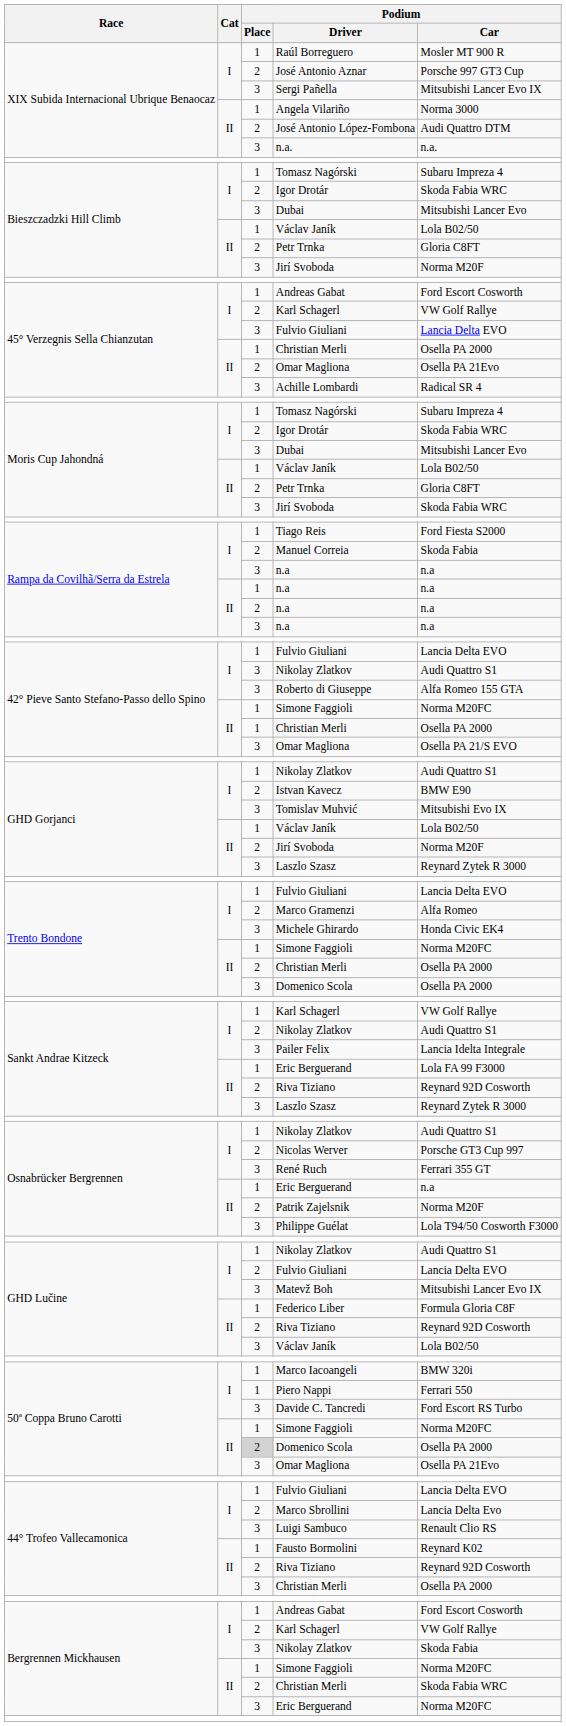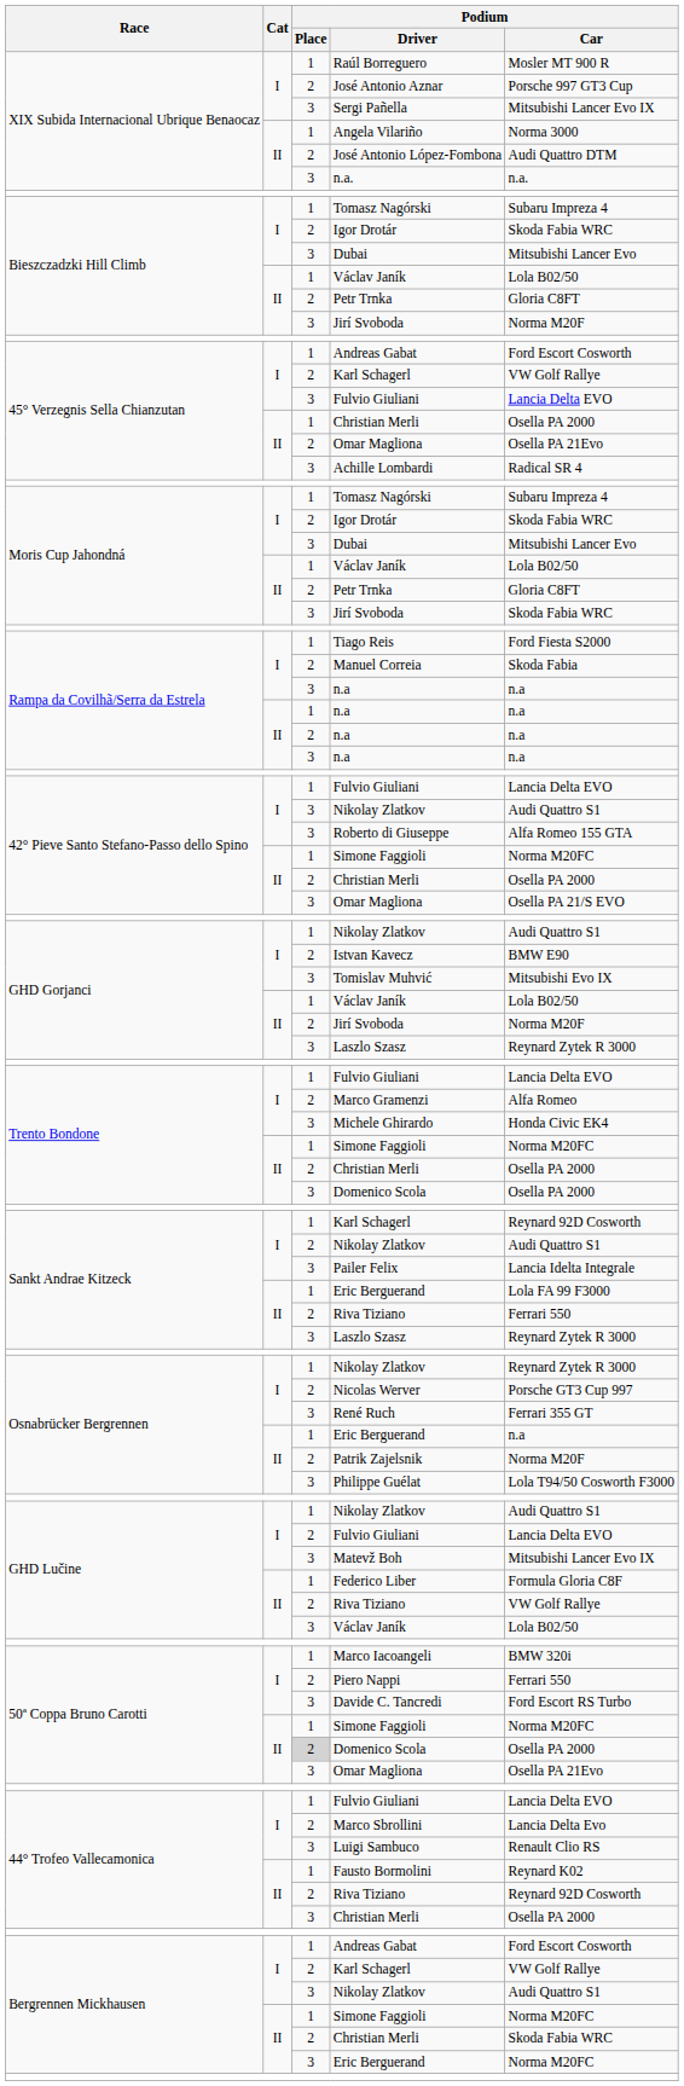 <table class="wikitable" style="font-size:85%;">
 <tr>
 <th rowspan=2>Race</th>
 <th rowspan=2>Cat</th>
 <th colspan=4>Podium</th>
 </tr>
 <tr>
 <th>Place</th>
 <th>Driver</th>
 <th>Car</th>
 </tr>
 <tr>
 <td rowspan=6> XIX Subida Internacional Ubrique Benaocaz</td>
 <td rowspan="3" style="text-align:center;">I</td>
 <td align=center>1</td>
 <td> Raúl Borreguero</td>
 <td>Mosler MT 900 R</td>
 </tr>
 <tr>
 <td align=center>2</td>
 <td> José Antonio Aznar</td>
 <td>Porsche 997 GT3 Cup</td>
 </tr>
 <tr>
 <td align=center>3</td>
 <td> Sergi Pañella</td>
 <td>Mitsubishi Lancer Evo IX</td>
 </tr>
 <tr>
 <td rowspan="3" style="text-align:center;">II</td>
 <td align=center>1</td>
 <td> Angela Vilariño</td>
 <td>Norma 3000</td>
 </tr>
 <tr>
 <td align=center>2</td>
 <td> José Antonio López-Fombona</td>
 <td>Audi Quattro DTM</td>
 </tr>
 <tr>
 <td align=center>3</td>
 <td>n.a.</td>
 <td>n.a.</td>
 </tr>
 <tr style="background:white;">
 <td colspan="6"></td>
 </tr>
 <tr>
 <td rowspan=6> Bieszczadzki Hill Climb</td>
 <td rowspan="3" style="text-align:center;">I</td>
 <td align=center>1</td>
 <td> Tomasz Nagórski</td>
 <td>Subaru Impreza 4</td>
 </tr>
 <tr>
 <td align=center>2</td>
 <td> Igor Drotár</td>
 <td>Skoda Fabia WRC</td>
 </tr>
 <tr>
 <td align=center>3</td>
 <td> Dubai</td>
 <td>Mitsubishi Lancer Evo</td>
 </tr>
 <tr>
 <td rowspan="3" style="text-align:center;">II</td>
 <td align=center>1</td>
 <td> Václav Janík</td>
 <td>Lola B02/50</td>
 </tr>
 <tr>
 <td align=center>2</td>
 <td> Petr Trnka</td>
 <td>Gloria C8FT</td>
 </tr>
 <tr>
 <td align=center>3</td>
 <td> Jirí Svoboda</td>
 <td>Norma M20F</td>
 </tr>
 <tr style="background:white;">
 <td colspan="6"></td>
 </tr>
 <tr>
 <td rowspan=6> 45° Verzegnis Sella Chianzutan</td>
 <td rowspan="3" style="text-align:center;">I</td>
 <td align=center>1</td>
 <td> Andreas Gabat</td>
 <td>Ford Escort Cosworth</td>
 </tr>
 <tr>
 <td align=center>2</td>
 <td> Karl Schagerl</td>
 <td>VW Golf Rallye</td>
 </tr>
 <tr>
 <td align=center>3</td>
 <td> Fulvio Giuliani</td>
 <td><a href='#'>Lancia Delta</a> EVO</td>
 </tr>
 <tr>
 <td rowspan="3" style="text-align:center;">II</td>
 <td align=center>1</td>
 <td> Christian Merli</td>
 <td>Osella PA 2000</td>
 </tr>
 <tr>
 <td align=center>2</td>
 <td> Omar Magliona</td>
 <td>Osella PA 21Evo</td>
 </tr>
 <tr>
 <td align=center>3</td>
 <td> Achille Lombardi</td>
 <td>Radical SR 4</td>
 </tr>
 <tr style="background:white;">
 <td colspan="6"></td>
 </tr>
 <tr>
 <td rowspan=6> Moris Cup Jahondná</td>
 <td rowspan="3" style="text-align:center;">I</td>
 <td align=center>1</td>
 <td> Tomasz Nagórski</td>
 <td>Subaru Impreza 4</td>
 </tr>
 <tr>
 <td align=center>2</td>
 <td> Igor Drotár</td>
 <td>Skoda Fabia WRC</td>
 </tr>
 <tr>
 <td align=center>3</td>
 <td> Dubai</td>
 <td>Mitsubishi Lancer Evo</td>
 </tr>
 <tr>
 <td rowspan="3" style="text-align:center;">II</td>
 <td align=center>1</td>
 <td> Václav Janík</td>
 <td>Lola B02/50</td>
 </tr>
 <tr>
 <td align=center>2</td>
 <td> Petr Trnka</td>
 <td>Gloria C8FT</td>
 </tr>
 <tr>
 <td align=center>3</td>
 <td> Jirí Svoboda</td>
 <td>Skoda Fabia WRC</td>
 </tr>
 <tr style="background:white;">
 <td colspan="6"></td>
 </tr>
 <tr>
 <td rowspan=6> <a href='#'>Rampa da Covilhã/Serra da Estrela</a></td>
 <td rowspan="3" style="text-align:center;">I</td>
 <td align=center>1</td>
 <td> Tiago Reis</td>
 <td>Ford Fiesta S2000</td>
 </tr>
 <tr>
 <td align=center>2</td>
 <td> Manuel Correia</td>
 <td>Skoda Fabia</td>
 </tr>
 <tr>
 <td align=center>3</td>
 <td>n.a</td>
 <td>n.a</td>
 </tr>
 <tr>
 <td rowspan="3" style="text-align:center;">II</td>
 <td align=center>1</td>
 <td>n.a</td>
 <td>n.a</td>
 </tr>
 <tr>
 <td align=center>2</td>
 <td>n.a</td>
 <td>n.a</td>
 </tr>
 <tr>
 <td align=center>3</td>
 <td>n.a</td>
 <td>n.a</td>
 </tr>
 <tr style="background:white;">
 <td colspan="6"></td>
 </tr>
 <tr>
 <td rowspan=6> 42° Pieve Santo Stefano-Passo dello Spino</td>
 <td rowspan="3" style="text-align:center;">I</td>
 <td align=center>1</td>
 <td> Fulvio Giuliani</td>
 <td>Lancia Delta EVO</td>
 </tr>
 <tr>
 <td align=center>3</td>
 <td> Nikolay Zlatkov</td>
 <td>Audi Quattro S1</td>
 </tr>
 <tr>
 <td align=center>3</td>
 <td> Roberto di Giuseppe</td>
 <td>Alfa Romeo 155 GTA</td>
 </tr>
 <tr>
 <td rowspan="3" style="text-align:center;">II</td>
 <td align=center>1</td>
 <td> Simone Faggioli</td>
 <td>Norma M20FC</td>
 </tr>
 <tr>
-<td align=center>1</td>
+<td align=center>2</td>
 <td> Christian Merli</td>
 <td>Osella PA 2000</td>
 </tr>
 <tr>
 <td align=center>3</td>
 <td> Omar Magliona</td>
 <td>Osella PA 21/S EVO</td>
 </tr>
 <tr style="background:white;">
 <td colspan="6"></td>
 </tr>
 <tr>
 <td rowspan=6> GHD Gorjanci</td>
 <td rowspan="3" style="text-align:center;">I</td>
 <td align=center>1</td>
 <td> Nikolay Zlatkov</td>
 <td>Audi Quattro S1</td>
 </tr>
 <tr>
 <td align=center>2</td>
 <td> Istvan Kavecz</td>
 <td>BMW E90</td>
 </tr>
 <tr>
 <td align=center>3</td>
 <td> Tomislav Muhvić</td>
 <td>Mitsubishi Evo IX</td>
 </tr>
 <tr>
 <td rowspan="3" style="text-align:center;">II</td>
 <td align=center>1</td>
 <td> Václav Janík</td>
 <td>Lola B02/50</td>
 </tr>
 <tr>
 <td align=center>2</td>
 <td> Jirí Svoboda</td>
 <td>Norma M20F</td>
 </tr>
 <tr>
 <td align=center>3</td>
 <td> Laszlo Szasz</td>
 <td>Reynard Zytek R 3000</td>
 </tr>
 <tr style="background:white;">
 <td colspan="6"></td>
 </tr>
 <tr>
 <td rowspan=6> <a href='#'>Trento Bondone</a></td>
 <td rowspan="3" style="text-align:center;">I</td>
 <td align=center>1</td>
 <td> Fulvio Giuliani</td>
 <td>Lancia Delta EVO</td>
 </tr>
 <tr>
 <td align=center>2</td>
 <td> Marco Gramenzi</td>
 <td>Alfa Romeo</td>
 </tr>
 <tr>
 <td align=center>3</td>
 <td> Michele Ghirardo</td>
 <td>Honda Civic EK4</td>
 </tr>
 <tr>
 <td rowspan="3" style="text-align:center;">II</td>
 <td align=center>1</td>
 <td> Simone Faggioli</td>
 <td>Norma M20FC</td>
 </tr>
 <tr>
 <td align=center>2</td>
 <td> Christian Merli</td>
 <td>Osella PA 2000</td>
 </tr>
 <tr>
 <td align=center>3</td>
 <td> Domenico Scola</td>
 <td>Osella PA 2000</td>
 </tr>
 <tr style="background:white;">
 <td colspan="6"></td>
 </tr>
 <tr>
 <td rowspan=6> Sankt Andrae Kitzeck</td>
 <td rowspan="3" style="text-align:center;">I</td>
 <td align=center>1</td>
 <td> Karl Schagerl</td>
-<td>VW Golf Rallye</td>
+<td>Reynard 92D Cosworth</td>
 </tr>
 <tr>
 <td align=center>2</td>
 <td> Nikolay Zlatkov</td>
 <td>Audi Quattro S1</td>
 </tr>
 <tr>
 <td align=center>3</td>
 <td> Pailer Felix</td>
 <td>Lancia Idelta Integrale</td>
 </tr>
 <tr>
 <td rowspan="3" style="text-align:center;">II</td>
 <td align=center>1</td>
 <td> Eric Berguerand</td>
 <td>Lola FA 99 F3000</td>
 </tr>
 <tr>
 <td align=center>2</td>
 <td> Riva Tiziano</td>
-<td>Reynard 92D Cosworth</td>
+<td>Ferrari 550</td>
 </tr>
 <tr>
 <td align=center>3</td>
 <td> Laszlo Szasz</td>
 <td>Reynard Zytek R 3000</td>
 </tr>
 <tr style="background:white;">
 <td colspan="6"></td>
 </tr>
 <tr>
 <td rowspan=6> Osnabrücker Bergrennen</td>
 <td rowspan="3" style="text-align:center;">I</td>
 <td align=center>1</td>
 <td> Nikolay Zlatkov</td>
-<td>Audi Quattro S1</td>
+<td>Reynard Zytek R 3000</td>
 </tr>
 <tr>
 <td align=center>2</td>
 <td> Nicolas Werver</td>
 <td>Porsche GT3 Cup 997</td>
 </tr>
 <tr>
 <td align=center>3</td>
 <td> René Ruch</td>
 <td>Ferrari 355 GT</td>
 </tr>
 <tr>
 <td rowspan="3" style="text-align:center;">II</td>
 <td align=center>1</td>
 <td> Eric Berguerand</td>
 <td>n.a</td>
 </tr>
 <tr>
 <td align=center>2</td>
 <td> Patrik Zajelsnik</td>
 <td>Norma M20F</td>
 </tr>
 <tr>
 <td align=center>3</td>
 <td> Philippe Guélat</td>
 <td>Lola T94/50 Cosworth F3000</td>
 </tr>
 <tr style="background:white;">
 <td colspan="6"></td>
 </tr>
 <tr>
 <td rowspan=6> GHD Lučine</td>
 <td rowspan="3" style="text-align:center;">I</td>
 <td align=center>1</td>
 <td> Nikolay Zlatkov</td>
 <td>Audi Quattro S1</td>
 </tr>
 <tr>
 <td align=center>2</td>
 <td> Fulvio Giuliani</td>
 <td>Lancia Delta EVO</td>
 </tr>
 <tr>
 <td align=center>3</td>
 <td> Matevž Boh</td>
 <td>Mitsubishi Lancer Evo IX</td>
 </tr>
 <tr>
 <td rowspan="3" style="text-align:center;">II</td>
 <td align=center>1</td>
 <td> Federico Liber</td>
 <td>Formula Gloria C8F</td>
 </tr>
 <tr>
 <td align=center>2</td>
 <td> Riva Tiziano</td>
-<td>Reynard 92D Cosworth</td>
+<td>VW Golf Rallye</td>
 </tr>
 <tr>
 <td align=center>3</td>
 <td> Václav Janík</td>
 <td>Lola B02/50</td>
 </tr>
 <tr style="background:white;">
 <td colspan="6"></td>
 </tr>
 <tr>
 <td rowspan=6> 50ª Coppa Bruno Carotti</td>
 <td rowspan="3" style="text-align:center;">I</td>
 <td align=center>1</td>
 <td> Marco Iacoangeli</td>
 <td>BMW 320i</td>
 </tr>
 <tr>
-<td align=center>1</td>
+<td align=center>2</td>
 <td> Piero Nappi</td>
 <td>Ferrari 550</td>
 </tr>
 <tr>
 <td align=center>3</td>
 <td> Davide C. Tancredi</td>
 <td>Ford Escort RS Turbo</td>
 </tr>
 <tr>
 <td rowspan="3" style="text-align:center;">II</td>
 <td align=center>1</td>
 <td> Simone Faggioli</td>
 <td>Norma M20FC</td>
 </tr>
 <tr>
 <td align=center style="background: lightgrey;">2</td>
 <td> Domenico Scola</td>
 <td>Osella PA 2000</td>
 </tr>
 <tr>
 <td align=center>3</td>
 <td> Omar Magliona</td>
 <td>Osella PA 21Evo</td>
 </tr>
 <tr style="background:white;">
 <td colspan="6"></td>
 </tr>
 <tr>
 <td rowspan=6>  44° Trofeo Vallecamonica</td>
 <td rowspan="3" style="text-align:center;">I</td>
 <td align=center>1</td>
 <td> Fulvio Giuliani</td>
 <td>Lancia Delta EVO</td>
 </tr>
 <tr>
 <td align=center>2</td>
 <td> Marco Sbrollini</td>
 <td>Lancia Delta Evo</td>
 </tr>
 <tr>
 <td align=center>3</td>
 <td> Luigi Sambuco</td>
 <td>Renault Clio RS</td>
 </tr>
 <tr>
 <td rowspan="3" style="text-align:center;">II</td>
 <td align=center>1</td>
 <td> Fausto Bormolini</td>
 <td>Reynard K02</td>
 </tr>
 <tr>
 <td align=center>2</td>
 <td> Riva Tiziano</td>
 <td>Reynard 92D Cosworth</td>
 </tr>
 <tr>
 <td align=center>3</td>
 <td> Christian Merli</td>
 <td>Osella PA 2000</td>
 </tr>
 <tr style="background:white;">
 <td colspan="6"></td>
 </tr>
 <tr>
 <td rowspan=6> Bergrennen Mickhausen</td>
 <td rowspan="3" style="text-align:center;">I</td>
 <td align=center>1</td>
 <td> Andreas Gabat</td>
 <td>Ford Escort Cosworth</td>
 </tr>
 <tr>
 <td align=center>2</td>
 <td> Karl Schagerl</td>
 <td>VW Golf Rallye</td>
 </tr>
 <tr>
 <td align=center>3</td>
 <td> Nikolay Zlatkov</td>
-<td>Skoda Fabia</td>
+<td>Audi Quattro S1</td>
 </tr>
 <tr>
 <td rowspan="3" style="text-align:center;">II</td>
 <td align=center>1</td>
 <td> Simone Faggioli</td>
 <td>Norma M20FC</td>
 </tr>
 <tr>
 <td align=center>2</td>
 <td> Christian Merli</td>
 <td>Skoda Fabia WRC</td>
 </tr>
 <tr>
 <td align=center>3</td>
 <td> Eric Berguerand</td>
 <td>Norma M20FC</td>
 </tr>
 <tr style="background:white;">
 <td colspan="6"></td>
 </tr>
 </table>
